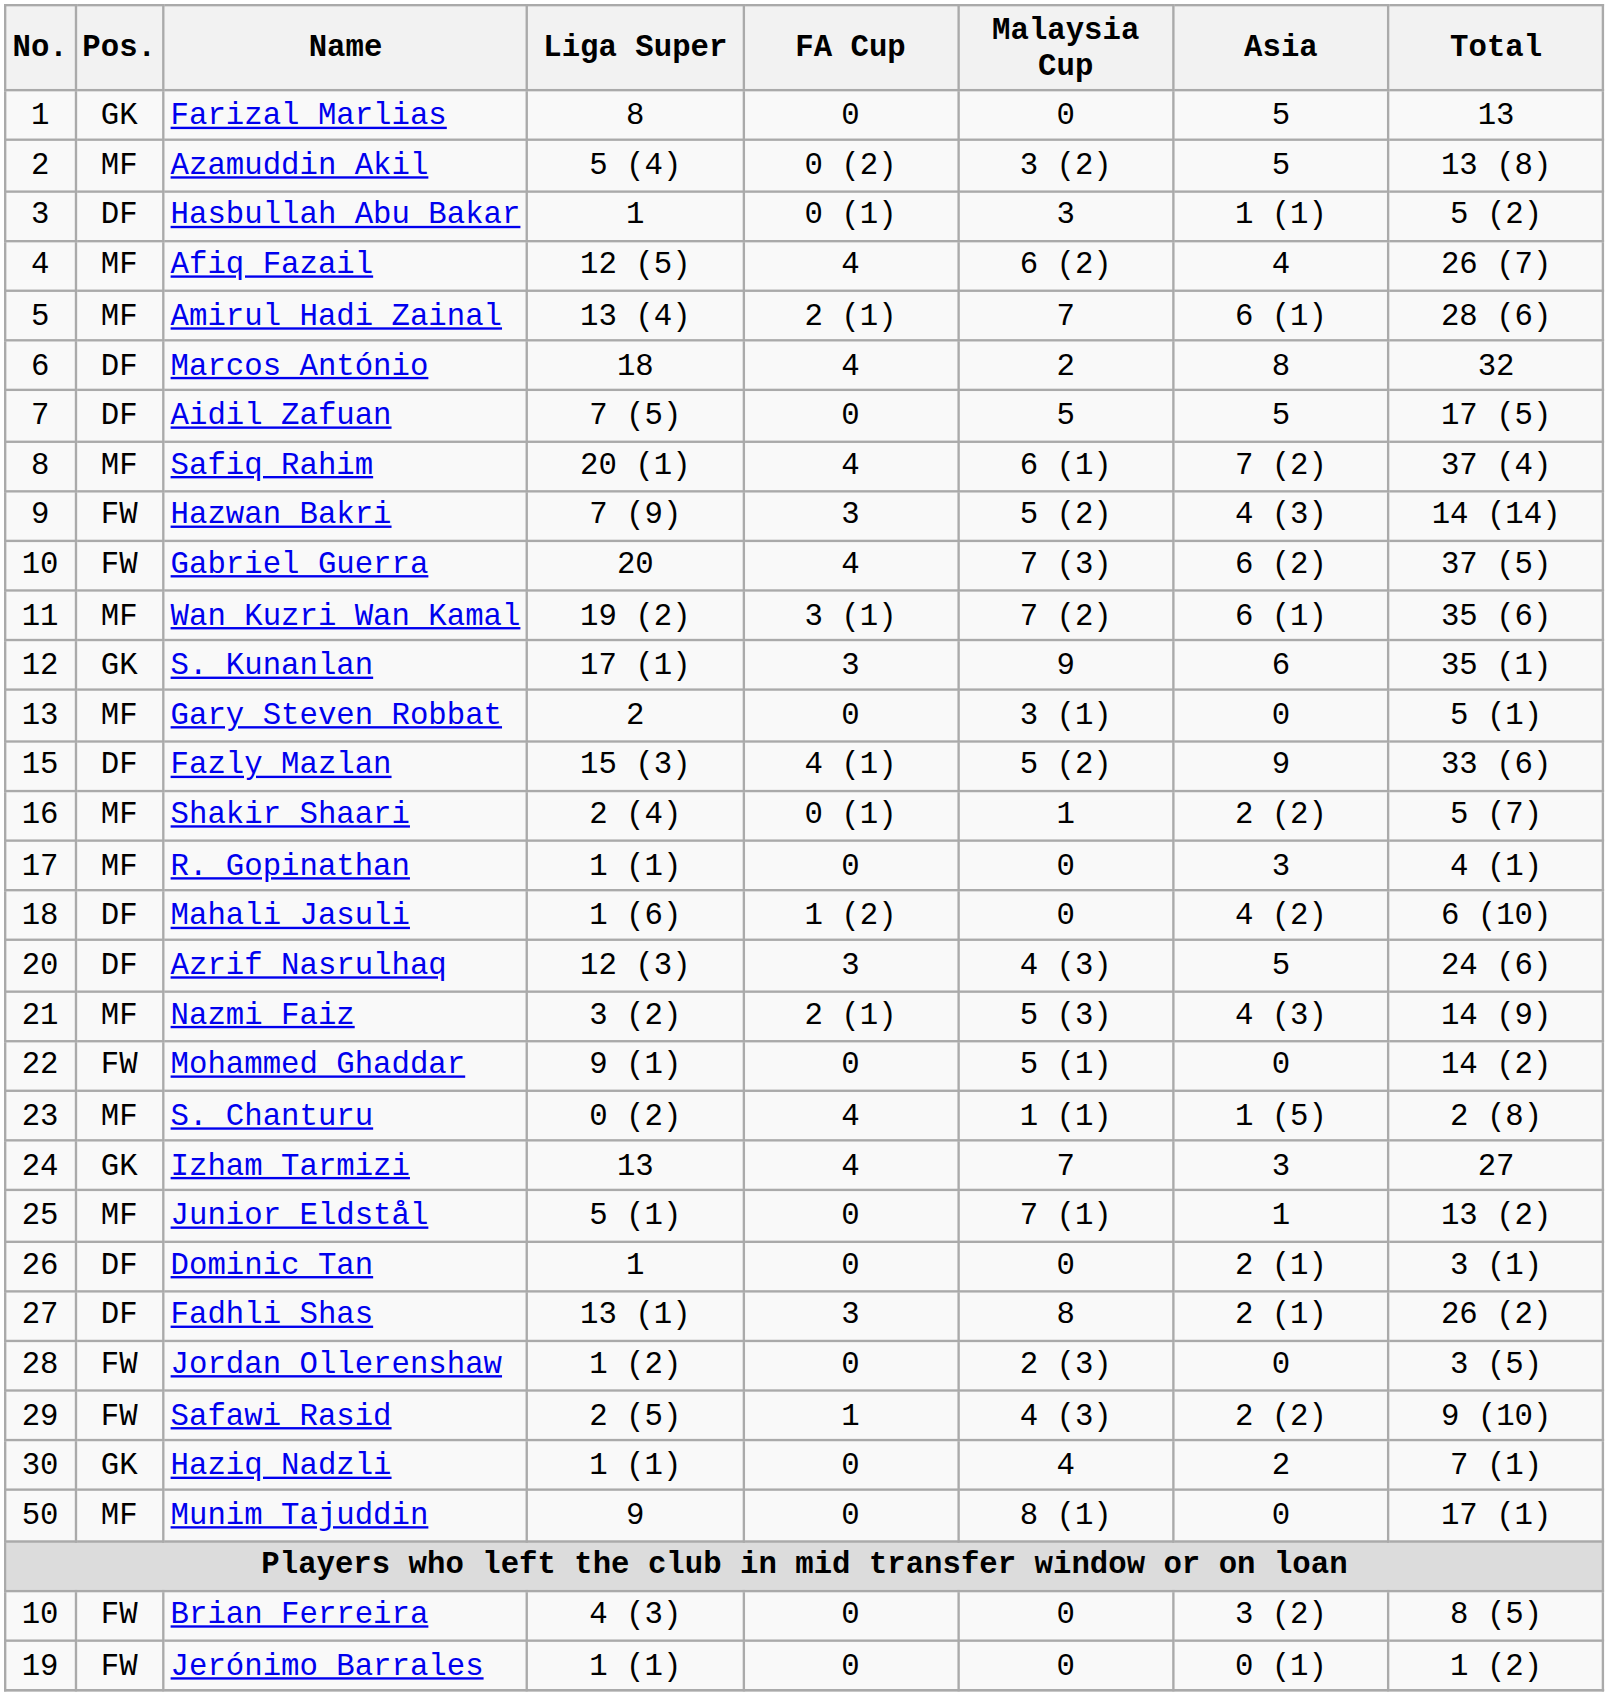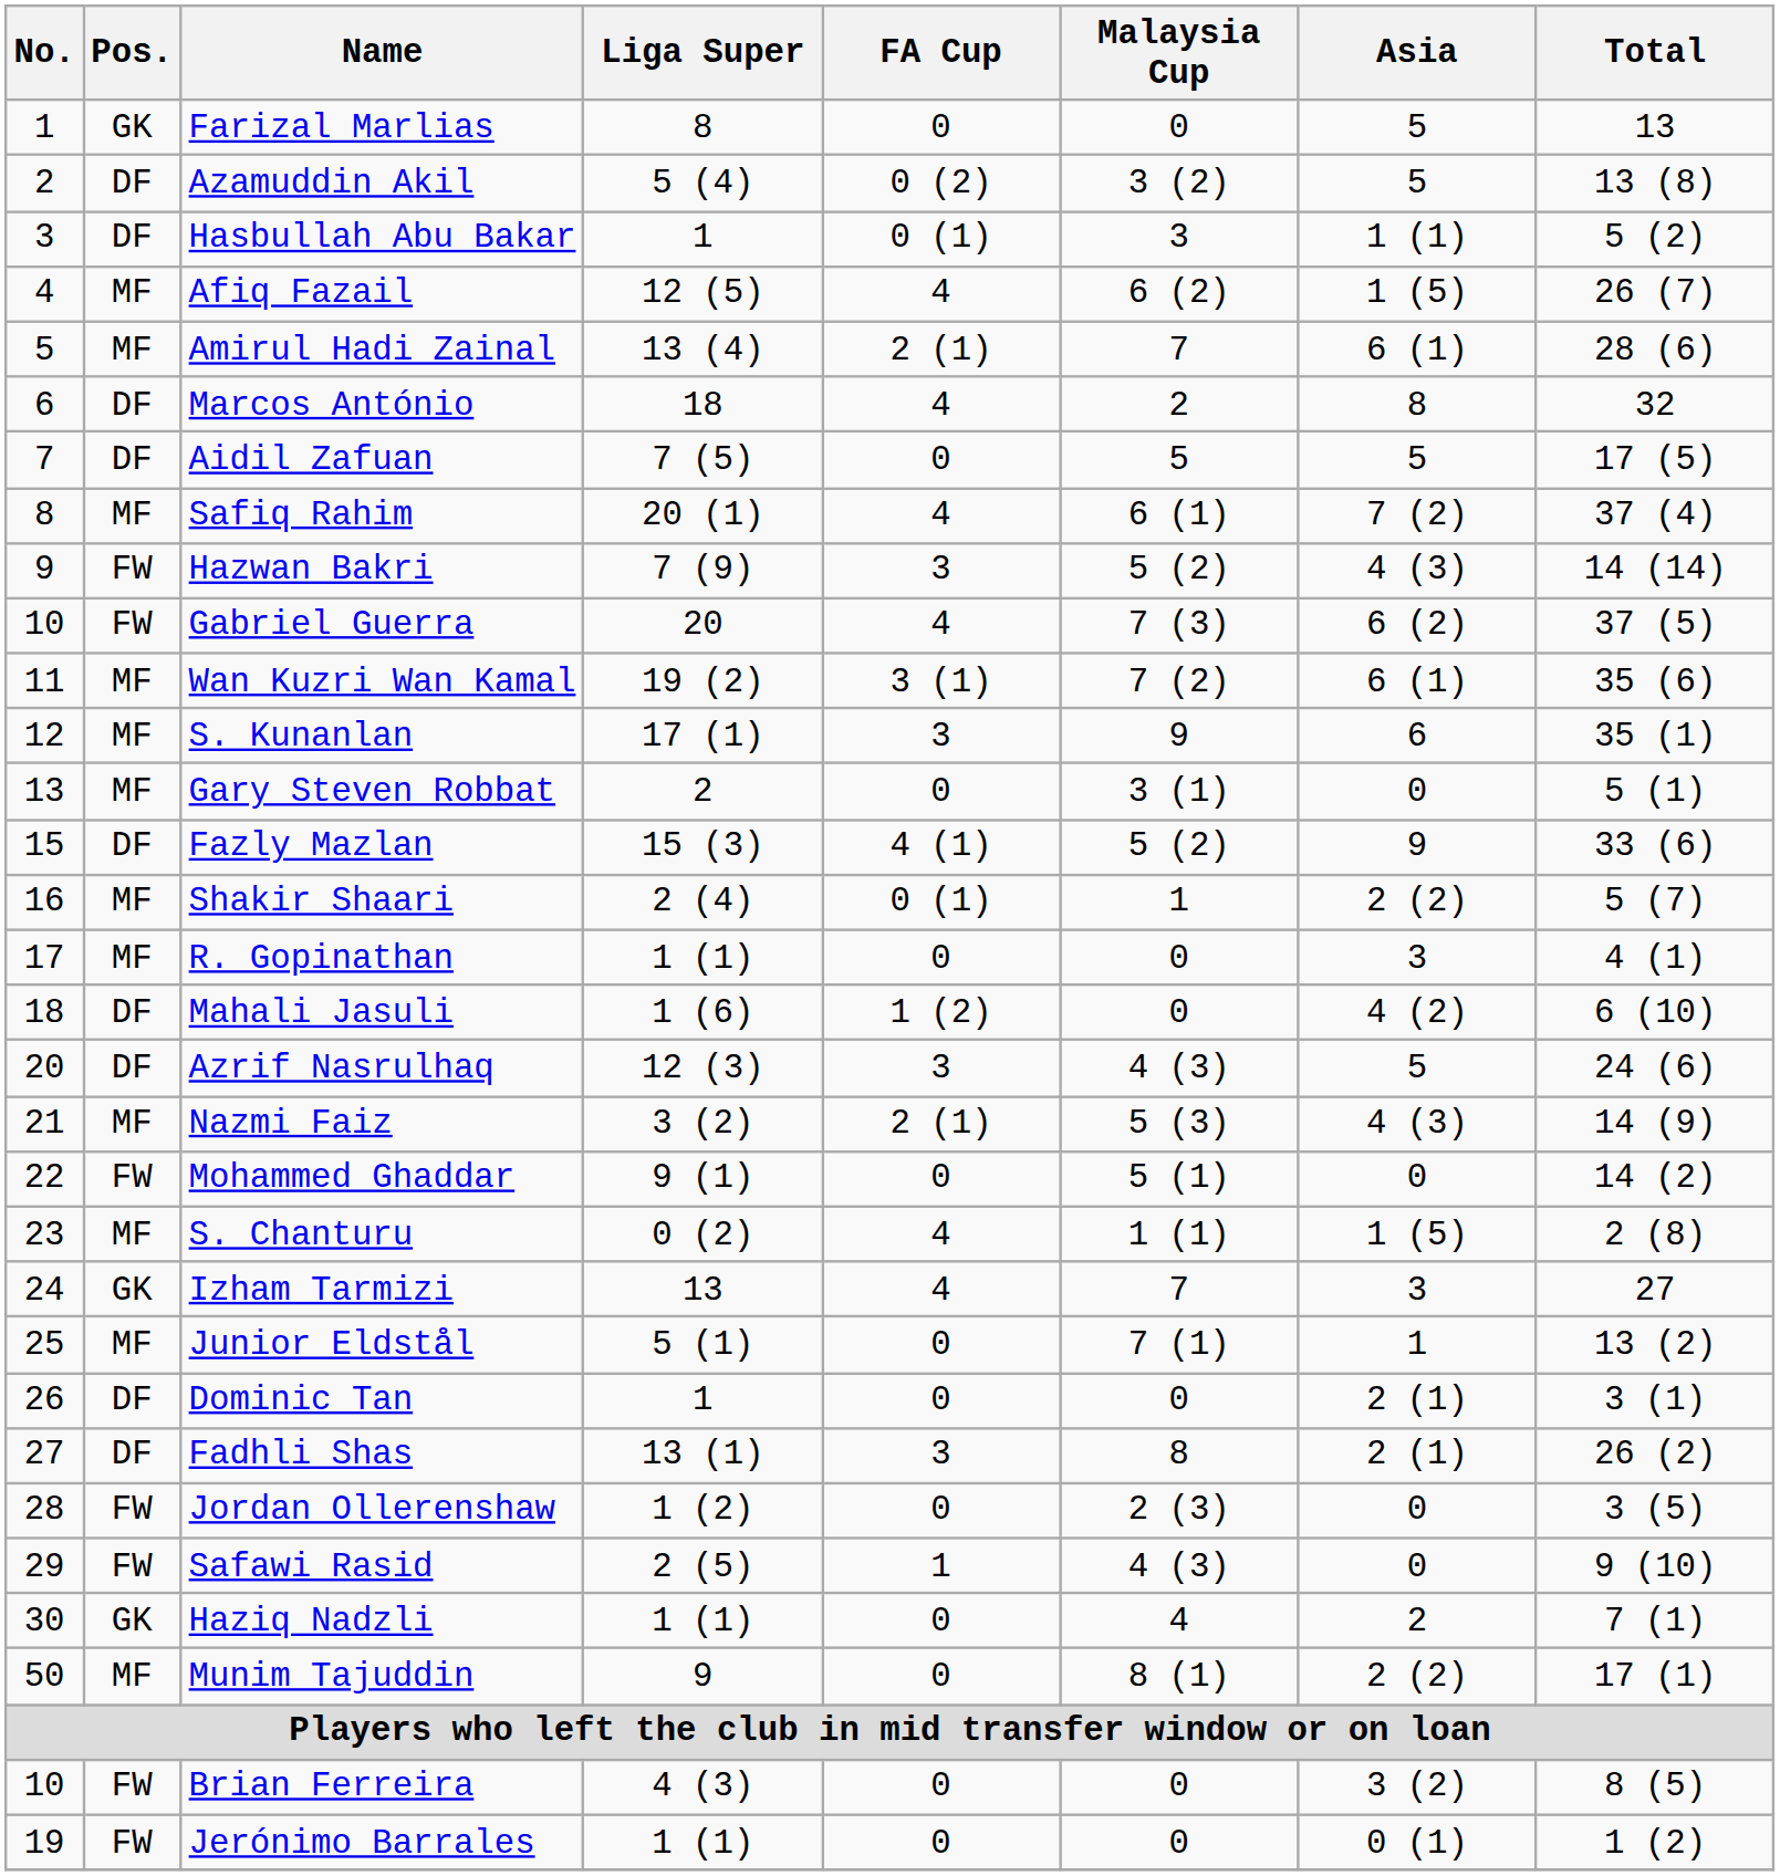 <table class="wikitable" style="text-align:center">
 <tr>
 <th rowspan="1" valign="center">No.</th>
 <th rowspan="1" valign="center">Pos.</th>
 <th rowspan="1" valign="center">Name</th>
 <th rowspan="1" width="85">Liga Super</th>
 <th rowspan="1" width="85">FA Cup</th>
 <th rowspan="1" width="85">Malaysia Cup</th>
 <th rowspan="1" width="85">Asia</th>
 <th rowspan="1" width="85">Total</th>
 </tr>
 <tr>
 <td align="center">1</td>
 <td align="center">GK</td>
 <td align=left> <a href='#'>Farizal Marlias</a></td>
 <td>8</td>
 <td>0</td>
 <td>0</td>
 <td>5</td>
 <td>13</td>
 </tr>
 <tr>
 <td align="center">2</td>
-<td align="center">MF</td>
+<td align="center">DF</td>
 <td align=left> <a href='#'>Azamuddin Akil</a></td>
 <td>5 (4)</td>
 <td>0 (2)</td>
 <td>3 (2)</td>
 <td>5</td>
 <td>13 (8)</td>
 </tr>
 <tr>
 <td align="center">3</td>
 <td align="center">DF</td>
 <td align=left> <a href='#'>Hasbullah Abu Bakar</a></td>
 <td>1</td>
 <td>0 (1)</td>
 <td>3</td>
 <td>1 (1)</td>
 <td>5 (2)</td>
 </tr>
 <tr>
 <td align="center">4</td>
 <td align="center">MF</td>
 <td align=left> <a href='#'>Afiq Fazail</a></td>
 <td>12 (5)</td>
 <td>4</td>
 <td>6 (2)</td>
-<td>4</td>
+<td>1 (5)</td>
 <td>26 (7)</td>
 </tr>
 <tr>
 <td align="center">5</td>
 <td align="center">MF</td>
 <td align=left> <a href='#'>Amirul Hadi Zainal</a></td>
 <td>13 (4)</td>
 <td>2 (1)</td>
 <td>7</td>
 <td>6 (1)</td>
 <td>28 (6)</td>
 </tr>
 <tr>
 <td align="center">6</td>
 <td align="center">DF</td>
 <td align=left> <a href='#'>Marcos António</a></td>
 <td>18</td>
 <td>4</td>
 <td>2</td>
 <td>8</td>
 <td>32</td>
 </tr>
 <tr>
 <td align="center">7</td>
 <td align="center">DF</td>
 <td align=left> <a href='#'>Aidil Zafuan</a></td>
 <td>7 (5)</td>
 <td>0</td>
 <td>5</td>
 <td>5</td>
 <td>17 (5)</td>
 </tr>
 <tr>
 <td align="center">8</td>
 <td align="center">MF</td>
 <td align=left> <a href='#'>Safiq Rahim</a></td>
 <td>20 (1)</td>
 <td>4</td>
 <td>6 (1)</td>
 <td>7 (2)</td>
 <td>37 (4)</td>
 </tr>
 <tr>
 <td align="center">9</td>
 <td align="center">FW</td>
 <td align=left> <a href='#'>Hazwan Bakri</a></td>
 <td>7 (9)</td>
 <td>3</td>
 <td>5 (2)</td>
 <td>4 (3)</td>
 <td>14 (14)</td>
 </tr>
 <tr>
 <td align="center">10</td>
 <td align="center">FW</td>
 <td align=left> <a href='#'>Gabriel Guerra</a></td>
 <td>20</td>
 <td>4</td>
 <td>7 (3)</td>
 <td>6 (2)</td>
 <td>37 (5)</td>
 </tr>
 <tr>
 <td align="center">11</td>
 <td align="center">MF</td>
 <td align=left> <a href='#'>Wan Kuzri Wan Kamal</a></td>
 <td>19 (2)</td>
 <td>3 (1)</td>
 <td>7 (2)</td>
 <td>6 (1)</td>
 <td>35 (6)</td>
 </tr>
 <tr>
 <td align="center">12</td>
-<td align="center">GK</td>
+<td align="center">MF</td>
 <td align=left> <a href='#'>S. Kunanlan</a></td>
 <td>17 (1)</td>
 <td>3</td>
 <td>9</td>
 <td>6</td>
 <td>35 (1)</td>
 </tr>
 <tr>
 <td align="center">13</td>
 <td align="center">MF</td>
 <td align=left> <a href='#'>Gary Steven Robbat</a></td>
 <td>2</td>
 <td>0</td>
 <td>3 (1)</td>
 <td>0</td>
 <td>5 (1)</td>
 </tr>
 <tr>
 <td align="center">15</td>
 <td align="center">DF</td>
 <td align=left> <a href='#'>Fazly Mazlan</a></td>
 <td>15 (3)</td>
 <td>4 (1)</td>
 <td>5 (2)</td>
 <td>9</td>
 <td>33 (6)</td>
 </tr>
 <tr>
 <td align="center">16</td>
 <td align="center">MF</td>
 <td align=left> <a href='#'>Shakir Shaari</a></td>
 <td>2 (4)</td>
 <td>0 (1)</td>
 <td>1</td>
 <td>2 (2)</td>
 <td>5 (7)</td>
 </tr>
 <tr>
 <td align="center">17</td>
 <td align="center">MF</td>
 <td align=left> <a href='#'>R. Gopinathan</a></td>
 <td>1 (1)</td>
 <td>0</td>
 <td>0</td>
 <td>3</td>
 <td>4 (1)</td>
 </tr>
 <tr>
 <td align="center">18</td>
 <td align="center">DF</td>
 <td align=left> <a href='#'>Mahali Jasuli</a></td>
 <td>1 (6)</td>
 <td>1 (2)</td>
 <td>0</td>
 <td>4 (2)</td>
 <td>6 (10)</td>
 </tr>
 <tr>
 <td align="center">20</td>
 <td align="center">DF</td>
 <td align=left> <a href='#'>Azrif Nasrulhaq</a></td>
 <td>12 (3)</td>
 <td>3</td>
 <td>4 (3)</td>
 <td>5</td>
 <td>24 (6)</td>
 </tr>
 <tr>
 <td align="center">21</td>
 <td align="center">MF</td>
 <td align=left> <a href='#'>Nazmi Faiz</a></td>
 <td>3 (2)</td>
 <td>2 (1)</td>
 <td>5 (3)</td>
 <td>4 (3)</td>
 <td>14 (9)</td>
 </tr>
 <tr>
 <td align="center">22</td>
 <td align="center">FW</td>
 <td align=left> <a href='#'>Mohammed Ghaddar</a></td>
 <td>9 (1)</td>
 <td>0</td>
 <td>5 (1)</td>
 <td>0</td>
 <td>14 (2)</td>
 </tr>
 <tr>
 <td align="center">23</td>
 <td align="center">MF</td>
 <td align=left> <a href='#'>S. Chanturu</a></td>
 <td>0 (2)</td>
 <td>4</td>
 <td>1 (1)</td>
 <td>1 (5)</td>
 <td>2 (8)</td>
 </tr>
 <tr>
 <td align="center">24</td>
 <td align="center">GK</td>
 <td align=left> <a href='#'>Izham Tarmizi</a></td>
 <td>13</td>
 <td>4</td>
 <td>7</td>
 <td>3</td>
 <td>27</td>
 </tr>
 <tr>
 <td align="center">25</td>
 <td align="center">MF</td>
 <td align=left> <a href='#'>Junior Eldstål</a></td>
 <td>5 (1)</td>
 <td>0</td>
 <td>7 (1)</td>
 <td>1</td>
 <td>13 (2)</td>
 </tr>
 <tr>
 <td align="center">26</td>
 <td align="center">DF</td>
 <td align=left> <a href='#'>Dominic Tan</a></td>
 <td>1</td>
 <td>0</td>
 <td>0</td>
 <td>2 (1)</td>
 <td>3 (1)</td>
 </tr>
 <tr>
 <td align="center">27</td>
 <td align="center">DF</td>
 <td align=left> <a href='#'>Fadhli Shas</a></td>
 <td>13 (1)</td>
 <td>3</td>
 <td>8</td>
 <td>2 (1)</td>
 <td>26 (2)</td>
 </tr>
 <tr>
 <td align="center">28</td>
 <td align="center">FW</td>
 <td align=left> <a href='#'>Jordan Ollerenshaw</a></td>
 <td>1 (2)</td>
 <td>0</td>
 <td>2 (3)</td>
 <td>0</td>
 <td>3 (5)</td>
 </tr>
 <tr>
 <td align="center">29</td>
 <td align="center">FW</td>
 <td align=left> <a href='#'>Safawi Rasid</a></td>
 <td>2 (5)</td>
 <td>1</td>
 <td>4 (3)</td>
-<td>2 (2)</td>
+<td>0</td>
 <td>9 (10)</td>
 </tr>
 <tr>
 <td align="center">30</td>
 <td align="center">GK</td>
 <td align=left> <a href='#'>Haziq Nadzli</a></td>
 <td>1 (1)</td>
 <td>0</td>
 <td>4</td>
 <td>2</td>
 <td>7 (1)</td>
 </tr>
 <tr>
 <td align="center">50</td>
 <td align="center">MF</td>
 <td align=left> <a href='#'>Munim Tajuddin</a></td>
 <td>9</td>
 <td>0</td>
 <td>8 (1)</td>
-<td>0</td>
+<td>2 (2)</td>
 <td>17 (1)</td>
 </tr>
 <tr>
 <th colspan="15" style="background:#dcdcdc; text-align:center;"><strong>Players who left the club in mid transfer window or on loan</strong></th>
 </tr>
 <tr>
 <td align="center">10</td>
 <td align="center">FW</td>
 <td align=left> <a href='#'>Brian Ferreira</a></td>
 <td>4 (3)</td>
 <td>0</td>
 <td>0</td>
 <td>3 (2)</td>
 <td>8 (5)</td>
 </tr>
 <tr>
 <td align="center">19</td>
 <td align="center">FW</td>
 <td align=left> <a href='#'>Jerónimo Barrales</a></td>
 <td>1 (1)</td>
 <td>0</td>
 <td>0</td>
 <td>0 (1)</td>
 <td>1 (2)</td>
 </tr>
 <tr>
 </tr>
 </table>
